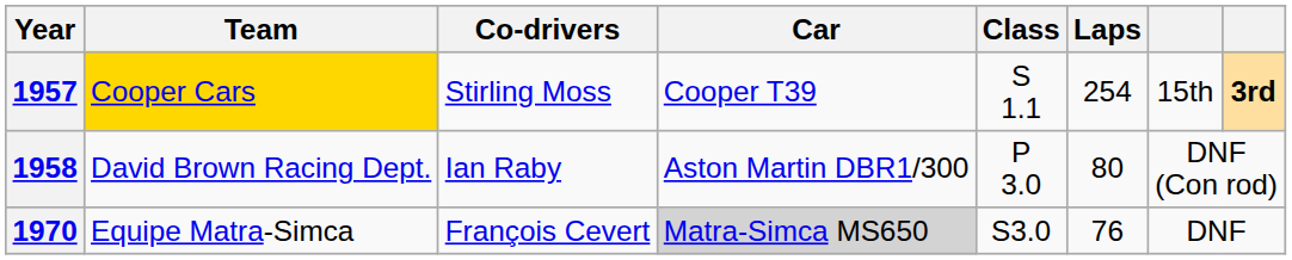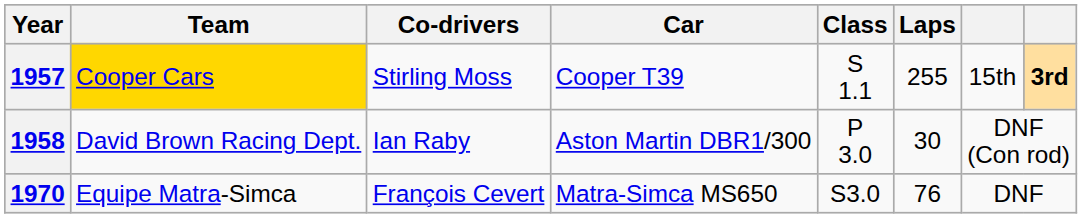 <table class="wikitable" style="text-align:center; font-size:90%">
 <tr>
 <th>Year</th>
 <th>Team</th>
 <th>Co-drivers</th>
 <th>Car</th>
 <th>Class</th>
 <th>Laps</th>
 <th></th>
 <th></th>
 </tr>
 <tr>
 <th><a href='#'>1957</a></th>
 <td align="left" style="background: gold;"> <a href='#'>Cooper Cars</a></td>
 <td align="left"> <a href='#'>Stirling Moss</a></td>
 <td align="left"><a href='#'>Cooper T39</a></td>
 <td>S<br>1.1</td>
-<td>254</td>
+<td>255</td>
 <td>15th</td>
 <td style="background:#ffdf9f;"><strong>3rd</strong></td>
 </tr>
 <tr>
 <th><a href='#'>1958</a></th>
 <td align="left"> <a href='#'>David Brown Racing Dept.</a></td>
 <td align="left"> <a href='#'>Ian Raby</a></td>
 <td align="left"><a href='#'>Aston Martin DBR1</a>/300</td>
 <td>P<br>3.0</td>
-<td>80</td>
+<td>30</td>
 <td colspan=2>DNF<br>(Con rod)</td>
 </tr>
 <tr>
 <th><a href='#'>1970</a></th>
 <td align="left"> <a href='#'>Equipe Matra</a>-Simca</td>
 <td align="left"> <a href='#'>François Cevert</a></td>
-<td align="left" style="background: lightgrey;"><a href='#'>Matra-Simca</a> MS650</td>
+<td align="left"><a href='#'>Matra-Simca</a> MS650</td>
 <td>S3.0</td>
 <td>76</td>
 <td colspan="2">DNF</td>
 </tr>
 </table>
